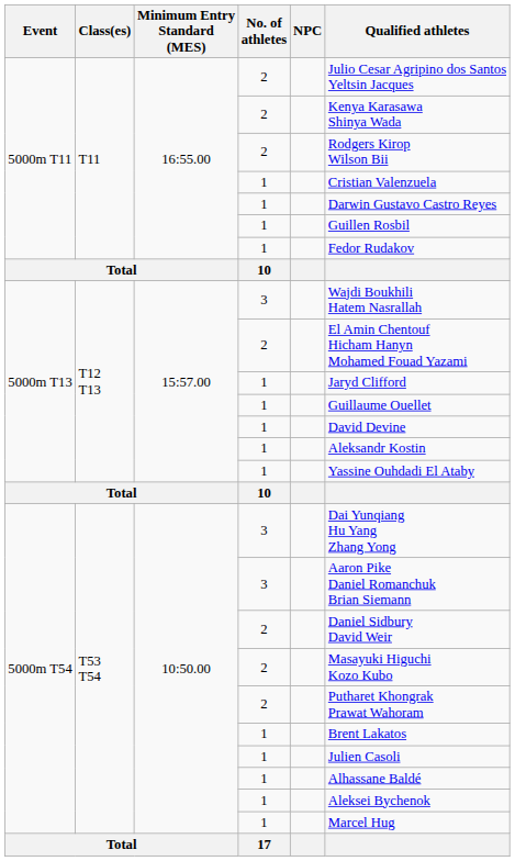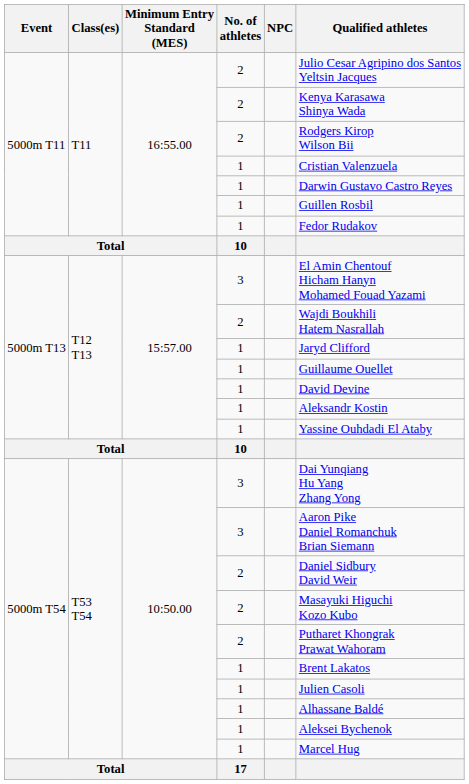 <table class="wikitable">
 <tr>
 <th>Event</th>
 <th>Class(es)</th>
 <th>Minimum Entry<br> Standard<br> (MES)</th>
 <th>No. of<br>athletes</th>
 <th>NPC</th>
 <th>Qualified athletes</th>
 </tr>
 <tr>
 <td rowspan=7>5000m T11</td>
 <td rowspan=7>T11</td>
 <td rowspan=7 align="center">16:55.00</td>
 <td align=center>2</td>
 <td></td>
 <td><a href='#'>Julio Cesar Agripino dos Santos</a><br><a href='#'>Yeltsin Jacques</a></td>
 </tr>
 <tr>
 <td align=center>2</td>
 <td></td>
 <td><a href='#'>Kenya Karasawa</a><br><a href='#'>Shinya Wada</a></td>
 </tr>
 <tr>
 <td align=center>2</td>
 <td></td>
 <td><a href='#'>Rodgers Kirop</a><br><a href='#'>Wilson Bii</a></td>
 </tr>
 <tr>
 <td align=center>1</td>
 <td></td>
 <td><a href='#'>Cristian Valenzuela</a></td>
 </tr>
 <tr>
 <td align=center>1</td>
 <td></td>
 <td><a href='#'>Darwin Gustavo Castro Reyes</a></td>
 </tr>
 <tr>
 <td align=center>1</td>
 <td></td>
 <td><a href='#'>Guillen Rosbil</a></td>
 </tr>
 <tr>
 <td align=center>1</td>
 <td></td>
 <td><a href='#'>Fedor Rudakov</a></td>
 </tr>
 <tr>
 <th colspan=3>Total</th>
 <th>10</th>
 <th></th>
 <th></th>
 </tr>
 <tr>
 <td rowspan=7>5000m T13</td>
 <td rowspan=7>T12<br>T13</td>
 <td rowspan=7 align="center">15:57.00</td>
 <td align=center>3</td>
 <td></td>
-<td><a href='#'>Wajdi Boukhili</a><br><a href='#'>Hatem Nasrallah</a></td>
+<td><a href='#'>El Amin Chentouf</a><br><a href='#'>Hicham Hanyn</a><br><a href='#'>Mohamed Fouad Yazami</a></td>
 </tr>
 <tr>
 <td align=center>2</td>
 <td></td>
-<td><a href='#'>El Amin Chentouf</a><br><a href='#'>Hicham Hanyn</a><br><a href='#'>Mohamed Fouad Yazami</a></td>
+<td><a href='#'>Wajdi Boukhili</a><br><a href='#'>Hatem Nasrallah</a></td>
 </tr>
 <tr>
 <td align=center>1</td>
 <td></td>
 <td><a href='#'>Jaryd Clifford</a></td>
 </tr>
 <tr>
 <td align=center>1</td>
 <td></td>
 <td><a href='#'>Guillaume Ouellet</a></td>
 </tr>
 <tr>
 <td align=center>1</td>
 <td></td>
 <td><a href='#'>David Devine</a></td>
 </tr>
 <tr>
 <td align=center>1</td>
 <td></td>
 <td><a href='#'>Aleksandr Kostin</a></td>
 </tr>
 <tr>
 <td align=center>1</td>
 <td></td>
 <td><a href='#'>Yassine Ouhdadi El Ataby</a></td>
 </tr>
 <tr>
 <th colspan=3>Total</th>
 <th>10</th>
 <th></th>
 <th></th>
 </tr>
 <tr>
 <td rowspan=10>5000m T54</td>
 <td rowspan=10>T53<br>T54</td>
 <td rowspan=10 align="center">10:50.00</td>
 <td align=center>3</td>
 <td></td>
 <td><a href='#'>Dai Yunqiang</a><br><a href='#'>Hu Yang</a><br><a href='#'>Zhang Yong</a></td>
 </tr>
 <tr>
 <td align=center>3</td>
 <td></td>
 <td><a href='#'>Aaron Pike</a><br><a href='#'>Daniel Romanchuk</a><br><a href='#'>Brian Siemann</a></td>
 </tr>
 <tr>
 <td align=center>2</td>
 <td></td>
 <td><a href='#'>Daniel Sidbury</a><br><a href='#'>David Weir</a></td>
 </tr>
 <tr>
 <td align=center>2</td>
 <td></td>
 <td><a href='#'>Masayuki Higuchi</a><br><a href='#'>Kozo Kubo</a></td>
 </tr>
 <tr>
 <td align=center>2</td>
 <td></td>
 <td><a href='#'>Putharet Khongrak</a><br><a href='#'>Prawat Wahoram</a></td>
 </tr>
 <tr>
 <td align=center>1</td>
 <td></td>
 <td><a href='#'>Brent Lakatos</a></td>
 </tr>
 <tr>
 <td align=center>1</td>
 <td></td>
 <td><a href='#'>Julien Casoli</a></td>
 </tr>
 <tr>
 <td align=center>1</td>
 <td></td>
 <td><a href='#'>Alhassane Baldé</a></td>
 </tr>
 <tr>
 <td align=center>1</td>
 <td></td>
 <td><a href='#'>Aleksei Bychenok</a></td>
 </tr>
 <tr>
 <td align=center>1</td>
 <td></td>
 <td><a href='#'>Marcel Hug</a></td>
 </tr>
 <tr>
 <th colspan=3>Total</th>
 <th>17</th>
 <th></th>
 <th></th>
 </tr>
 </table>
